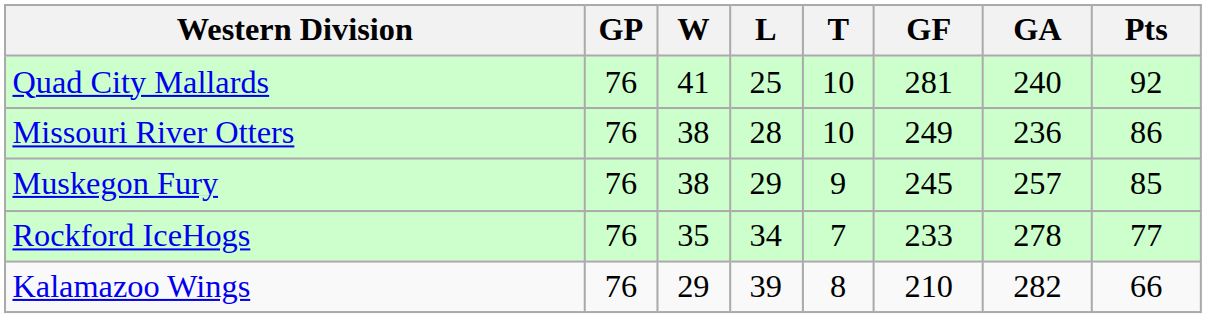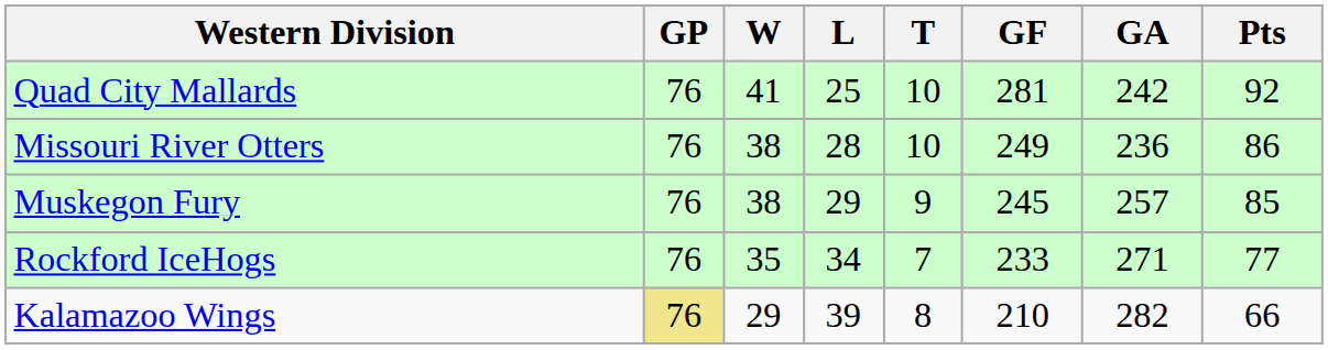 <table class="wikitable">
 <tr>
 <th width="40%" bgcolor="#e0e0e0">Western Division</th>
 <th width="5%" bgcolor="#e0e0e0">GP</th>
 <th width="5%" bgcolor="#e0e0e0">W</th>
 <th width="5%" bgcolor="#e0e0e0">L</th>
 <th width="5%" bgcolor="#e0e0e0">T</th>
 <th width="7.5%" bgcolor="#e0e0e0">GF</th>
 <th width="7.5%" bgcolor="#e0e0e0">GA</th>
 <th width="7.5%" bgcolor="#e0e0e0">Pts</th>
 </tr>
 <tr align="center" bgcolor="#CCFFCC">
 <td align="left"><a href='#'>Quad City Mallards</a></td>
 <td>76</td>
 <td>41</td>
 <td>25</td>
 <td>10</td>
 <td>281</td>
-<td>240</td>
+<td>242</td>
 <td>92</td>
 </tr>
 <tr align="center" bgcolor="#CCFFCC">
 <td align="left"><a href='#'>Missouri River Otters</a></td>
 <td>76</td>
 <td>38</td>
 <td>28</td>
 <td>10</td>
 <td>249</td>
 <td>236</td>
 <td>86</td>
 </tr>
 <tr align="center" bgcolor="#CCFFCC">
 <td align="left"><a href='#'>Muskegon Fury</a></td>
 <td>76</td>
 <td>38</td>
 <td>29</td>
 <td>9</td>
 <td>245</td>
 <td>257</td>
 <td>85</td>
 </tr>
 <tr align="center" bgcolor="#CCFFCC">
 <td align="left"><a href='#'>Rockford IceHogs</a></td>
 <td>76</td>
 <td>35</td>
 <td>34</td>
 <td>7</td>
 <td>233</td>
-<td>278</td>
+<td>271</td>
 <td>77</td>
 </tr>
 <tr align="center">
 <td align="left"><a href='#'>Kalamazoo Wings</a></td>
-<td>76</td>
+<td style="background: khaki;">76</td>
 <td>29</td>
 <td>39</td>
 <td>8</td>
 <td>210</td>
 <td>282</td>
 <td>66</td>
 </tr>
 </table>
